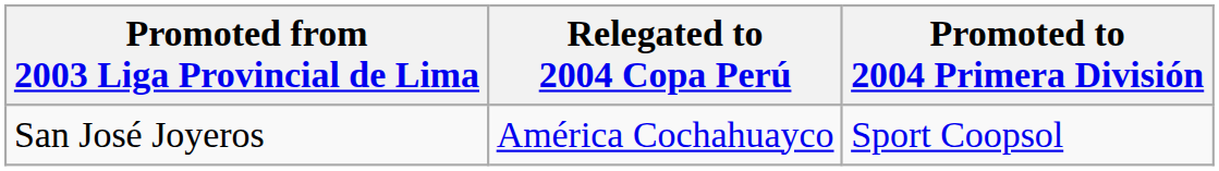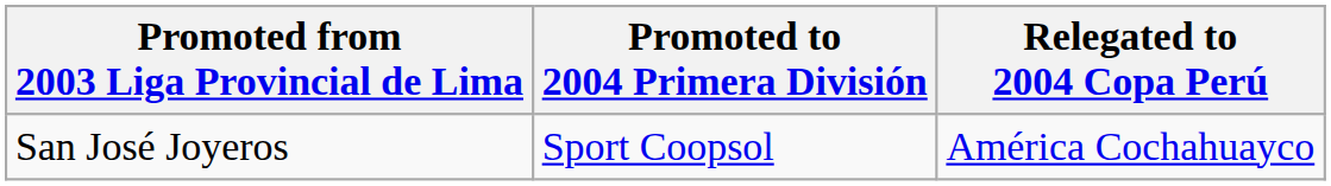 <table class="wikitable">
 <tr>
 <th>Promoted from<br><a href='#'>2003 Liga Provincial de Lima</a></th>
+<th>Promoted to<br><a href='#'>2004 Primera División</a></th>
 <th>Relegated to<br><a href='#'>2004 Copa Perú</a></th>
-<th>Promoted to<br><a href='#'>2004 Primera División</a></th>
 </tr>
 <tr>
 <td> San José Joyeros </td>
+<td> <a href='#'>Sport Coopsol</a> </td>
 <td> <a href='#'>América Cochahuayco</a> </td>
-<td> <a href='#'>Sport Coopsol</a> </td>
 </tr>
 </table>
